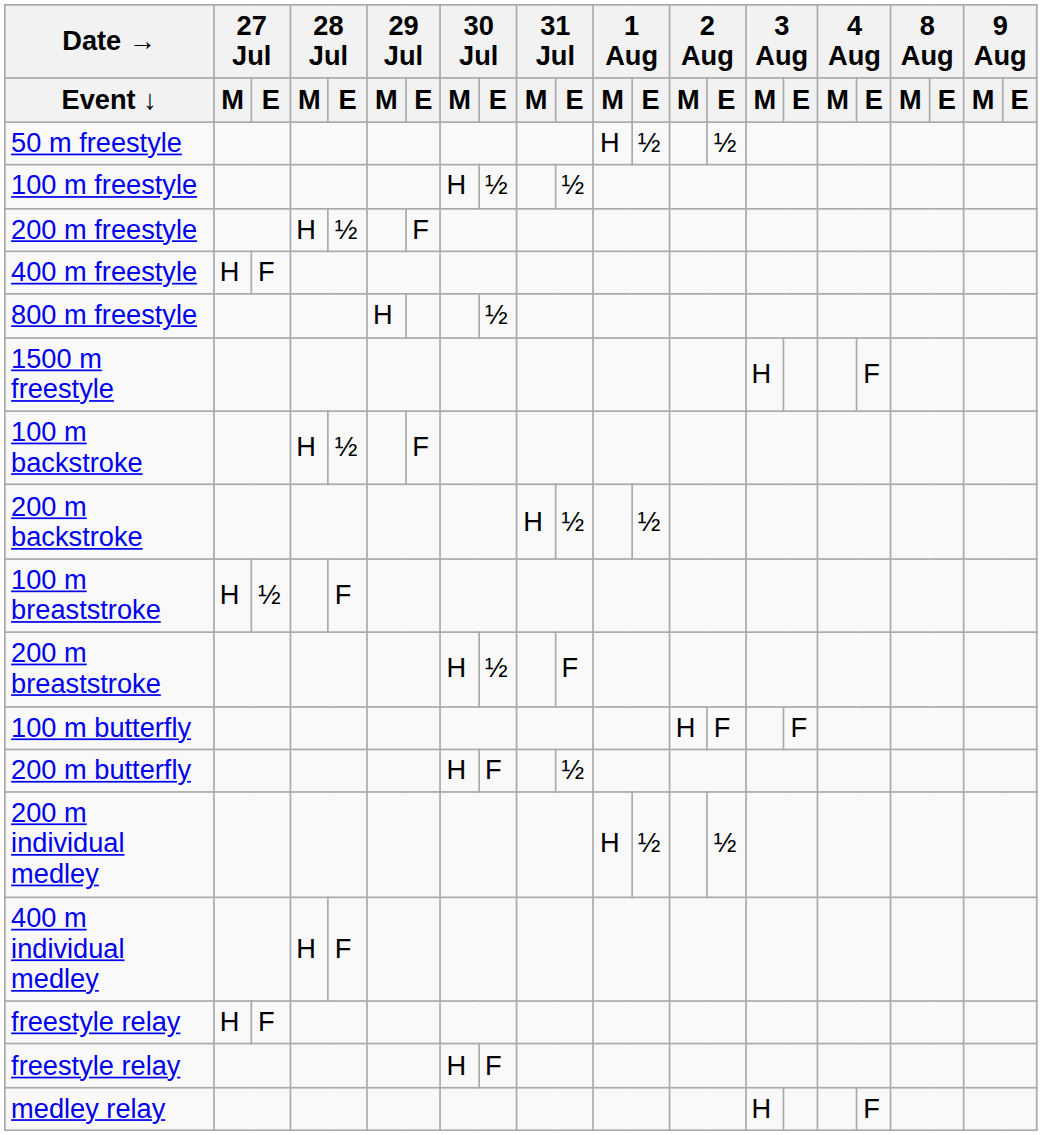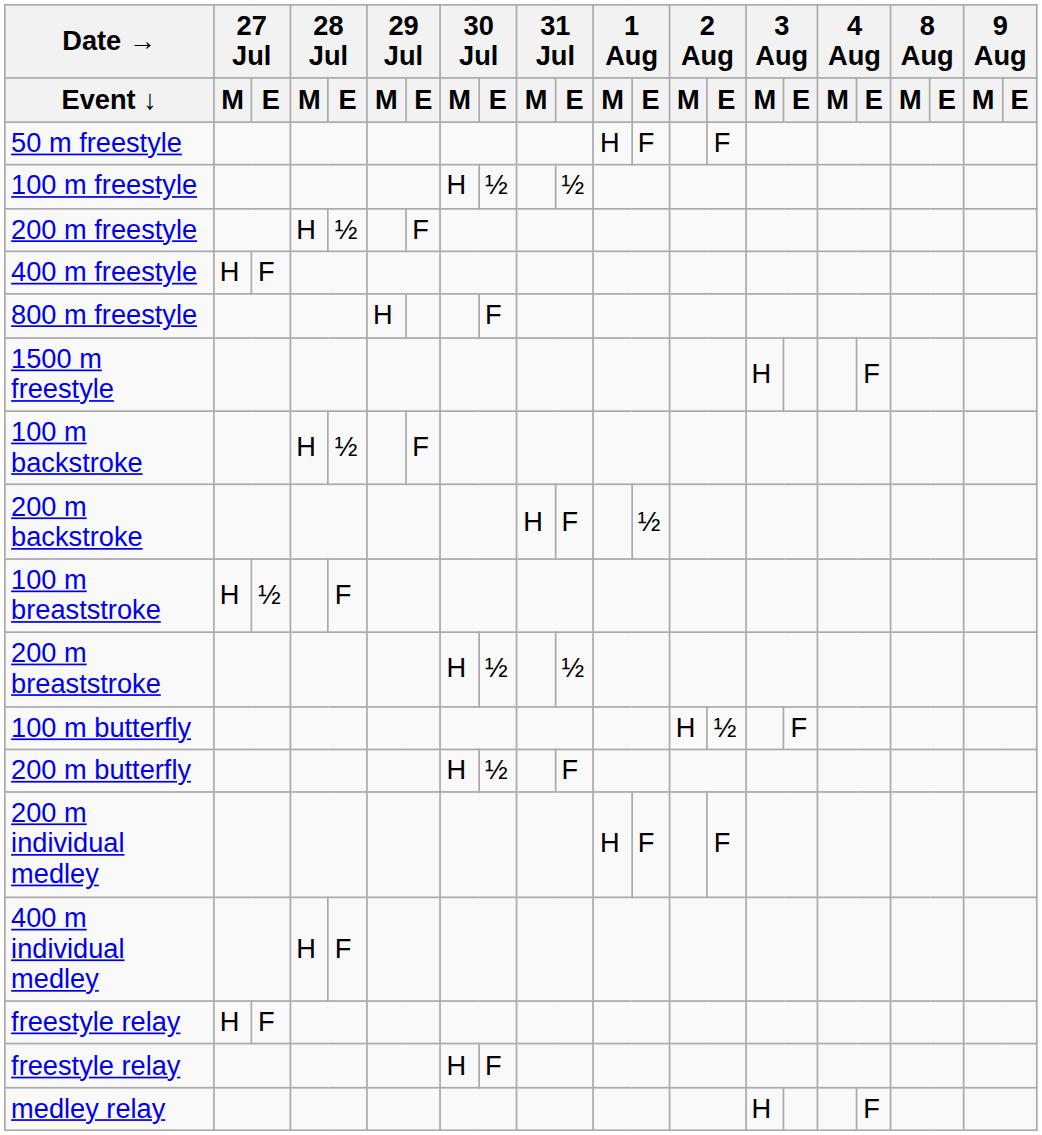 <table class="wikitable olympic-schedule swimming">
 <tr>
 <th scope="row">Date →</th>
 <th colspan="2">27 Jul</th>
 <th colspan="2">28 Jul</th>
 <th colspan="2">29 Jul</th>
 <th colspan="2">30 Jul</th>
 <th colspan="2">31 Jul</th>
 <th colspan="2">1 Aug</th>
 <th colspan="2">2 Aug</th>
 <th colspan="2">3 Aug</th>
 <th colspan="2">4 Aug</th>
 <th colspan="2">8 Aug</th>
 <th colspan="2">9 Aug</th>
 </tr>
 <tr>
 <th scope="col">Event  ↓</th>
 <th>M</th>
 <th>E</th>
 <th>M</th>
 <th>E</th>
 <th>M</th>
 <th>E</th>
 <th>M</th>
 <th>E</th>
 <th>M</th>
 <th>E</th>
 <th>M</th>
 <th>E</th>
 <th>M</th>
 <th>E</th>
 <th>M</th>
 <th>E</th>
 <th>M</th>
 <th>E</th>
 <th>M</th>
 <th>E</th>
 <th>M</th>
 <th>E</th>
 </tr>
 <tr>
 <td class="event"><a href='#'>50 m freestyle</a></td>
 <td colspan="2"></td>
 <td colspan="2"></td>
 <td colspan="2"></td>
 <td colspan="2"></td>
 <td colspan="2"></td>
 <td class="heats">H</td>
-<td class="semifinals">½</td>
+<td class="final">F</td>
 <td></td>
-<td class="semifinals">½</td>
+<td class="final">F</td>
 <td colspan="2"></td>
 <td colspan="2"></td>
 <td colspan="2"></td>
 <td colspan="2"></td>
 </tr>
 <tr>
 <td class="event"><a href='#'>100 m freestyle</a></td>
 <td colspan="2"></td>
 <td colspan="2"></td>
 <td colspan="2"></td>
 <td class="heats">H</td>
 <td class="semifinals">½</td>
 <td></td>
 <td class="semifinals">½</td>
 <td colspan="2"></td>
 <td colspan="2"></td>
 <td colspan="2"></td>
 <td colspan="2"></td>
 <td colspan="2"></td>
 <td colspan="2"></td>
 </tr>
 <tr>
 <td class="event"><a href='#'>200 m freestyle</a></td>
 <td colspan="2"></td>
 <td class="heats">H</td>
 <td class="semifinals">½</td>
 <td></td>
 <td class="final">F</td>
 <td colspan="2"></td>
 <td colspan="2"></td>
 <td colspan="2"></td>
 <td colspan="2"></td>
 <td colspan="2"></td>
 <td colspan="2"></td>
 <td colspan="2"></td>
 <td colspan="2"></td>
 </tr>
 <tr>
 <td class="event"><a href='#'>400 m freestyle</a></td>
 <td class="heats">H</td>
 <td class="final">F</td>
 <td colspan="2"></td>
 <td colspan="2"></td>
 <td colspan="2"></td>
 <td colspan="2"></td>
 <td colspan="2"></td>
 <td colspan="2"></td>
 <td colspan="2"></td>
 <td colspan="2"></td>
 <td colspan="2"></td>
 <td colspan="2"></td>
 </tr>
 <tr>
 <td class="event"><a href='#'>800 m freestyle</a></td>
 <td colspan="2"></td>
 <td colspan="2"></td>
 <td class="heats">H</td>
 <td></td>
 <td></td>
-<td class="semifinals">½</td>
+<td class="final">F</td>
 <td colspan="2"></td>
 <td colspan="2"></td>
 <td colspan="2"></td>
 <td colspan="2"></td>
 <td colspan="2"></td>
 <td colspan="2"></td>
 <td colspan="2"></td>
 </tr>
 <tr>
 <td class="event"><a href='#'>1500 m freestyle</a></td>
 <td colspan="2"></td>
 <td colspan="2"></td>
 <td colspan="2"></td>
 <td colspan="2"></td>
 <td colspan="2"></td>
 <td colspan="2"></td>
 <td colspan="2"></td>
 <td class="heats">H</td>
 <td></td>
 <td></td>
 <td class="final">F</td>
 <td colspan="2"></td>
 <td colspan="2"></td>
 </tr>
 <tr>
 <td class="event"><a href='#'>100 m backstroke</a></td>
 <td colspan="2"></td>
 <td class="heats">H</td>
 <td class="semifinals">½</td>
 <td></td>
 <td class="final">F</td>
 <td colspan="2"></td>
 <td colspan="2"></td>
 <td colspan="2"></td>
 <td colspan="2"></td>
 <td colspan="2"></td>
 <td colspan="2"></td>
 <td colspan="2"></td>
 <td colspan="2"></td>
 </tr>
 <tr>
 <td class="event"><a href='#'>200 m backstroke</a></td>
 <td colspan="2"></td>
 <td colspan="2"></td>
 <td colspan="2"></td>
 <td colspan="2"></td>
 <td class="heats">H</td>
-<td class="semifinals">½</td>
+<td class="final">F</td>
 <td></td>
 <td class="semifinals">½</td>
 <td colspan="2"></td>
 <td colspan="2"></td>
 <td colspan="2"></td>
 <td colspan="2"></td>
 <td colspan="2"></td>
 </tr>
 <tr>
 <td class="event"><a href='#'>100 m breaststroke</a></td>
 <td class="heats">H</td>
 <td class="semifinals">½</td>
 <td></td>
 <td class="final">F</td>
 <td colspan="2"></td>
 <td colspan="2"></td>
 <td colspan="2"></td>
 <td colspan="2"></td>
 <td colspan="2"></td>
 <td colspan="2"></td>
 <td colspan="2"></td>
 <td colspan="2"></td>
 <td colspan="2"></td>
 </tr>
 <tr>
 <td class="event"><a href='#'>200 m breaststroke</a></td>
 <td colspan="2"></td>
 <td colspan="2"></td>
 <td colspan="2"></td>
 <td class="heats">H</td>
 <td class="semifinals">½</td>
 <td></td>
-<td class="final">F</td>
+<td class="semifinals">½</td>
 <td colspan="2"></td>
 <td colspan="2"></td>
 <td colspan="2"></td>
 <td colspan="2"></td>
 <td colspan="2"></td>
 <td colspan="2"></td>
 </tr>
 <tr>
 <td class="event"><a href='#'>100 m butterfly</a></td>
 <td colspan="2"></td>
 <td colspan="2"></td>
 <td colspan="2"></td>
 <td colspan="2"></td>
 <td colspan="2"></td>
 <td colspan="2"></td>
 <td class="heats">H</td>
-<td class="final">F</td>
+<td class="semifinals">½</td>
 <td></td>
 <td class="final">F</td>
 <td colspan="2"></td>
 <td colspan="2"></td>
 <td colspan="2"></td>
 </tr>
 <tr>
 <td class="event"><a href='#'>200 m butterfly</a></td>
 <td colspan="2"></td>
 <td colspan="2"></td>
 <td colspan="2"></td>
 <td class="heats">H</td>
+<td class="semifinals">½</td>
+<td></td>
 <td class="final">F</td>
-<td></td>
-<td class="semifinals">½</td>
 <td colspan="2"></td>
 <td colspan="2"></td>
 <td colspan="2"></td>
 <td colspan="2"></td>
 <td colspan="2"></td>
 <td colspan="2"></td>
 </tr>
 <tr>
 <td class="event"><a href='#'>200 m individual medley</a></td>
 <td colspan="2"></td>
 <td colspan="2"></td>
 <td colspan="2"></td>
 <td colspan="2"></td>
 <td colspan="2"></td>
 <td class="heats">H</td>
-<td class="semifinals">½</td>
+<td class="final">F</td>
 <td></td>
-<td class="semifinals">½</td>
+<td class="final">F</td>
 <td colspan="2"></td>
 <td colspan="2"></td>
 <td colspan="2"></td>
 <td colspan="2"></td>
 </tr>
 <tr>
 <td class="event"><a href='#'>400 m individual medley</a></td>
 <td colspan="2"></td>
 <td class="heats">H</td>
 <td class="final">F</td>
 <td colspan="2"></td>
 <td colspan="2"></td>
 <td colspan="2"></td>
 <td colspan="2"></td>
 <td colspan="2"></td>
 <td colspan="2"></td>
 <td colspan="2"></td>
 <td colspan="2"></td>
 <td colspan="2"></td>
 </tr>
 <tr>
 <td class="event"><a href='#'> freestyle relay</a></td>
 <td class="heats">H</td>
 <td class="final">F</td>
 <td colspan="2"></td>
 <td colspan="2"></td>
 <td colspan="2"></td>
 <td colspan="2"></td>
 <td colspan="2"></td>
 <td colspan="2"></td>
 <td colspan="2"></td>
 <td colspan="2"></td>
 <td colspan="2"></td>
 <td colspan="2"></td>
 </tr>
 <tr>
 <td class="event"><a href='#'> freestyle relay</a></td>
 <td colspan="2"></td>
 <td colspan="2"></td>
 <td colspan="2"></td>
 <td class="heats">H</td>
 <td class="final">F</td>
 <td colspan="2"></td>
 <td colspan="2"></td>
 <td colspan="2"></td>
 <td colspan="2"></td>
 <td colspan="2"></td>
 <td colspan="2"></td>
 <td colspan="2"></td>
 </tr>
 <tr>
 <td class="event"><a href='#'> medley relay</a></td>
 <td colspan="2"></td>
 <td colspan="2"></td>
 <td colspan="2"></td>
 <td colspan="2"></td>
 <td colspan="2"></td>
 <td colspan="2"></td>
 <td colspan="2"></td>
 <td class="heats">H</td>
 <td></td>
 <td></td>
 <td class="final">F</td>
 <td colspan="2"></td>
 <td colspan="2"></td>
 </tr>
 </table>
